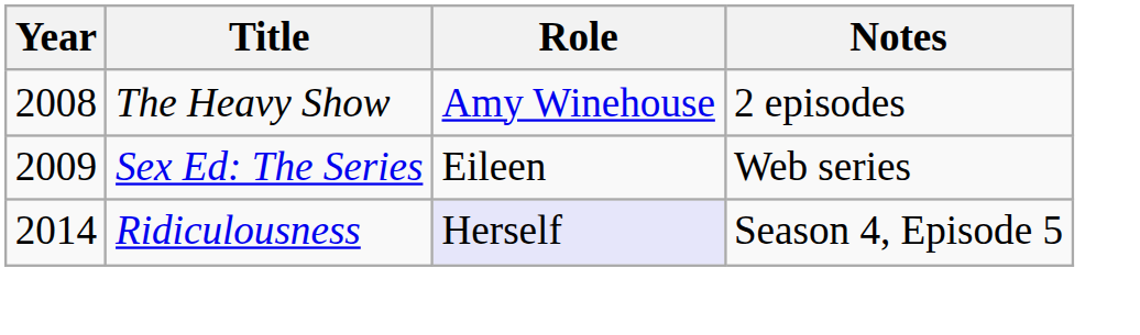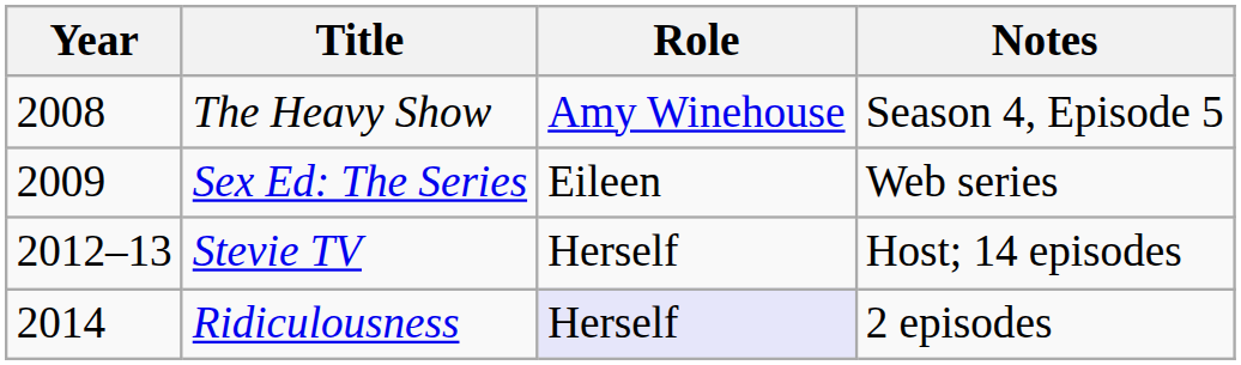 <table class="wikitable sortable">
 <tr>
 <th>Year</th>
 <th>Title</th>
 <th>Role</th>
 <th class="unsortable">Notes</th>
 </tr>
 <tr>
 <td>2008</td>
 <td><em>The Heavy Show</em></td>
 <td><a href='#'>Amy Winehouse</a></td>
-<td>2 episodes</td>
+<td>Season 4, Episode 5</td>
 </tr>
 <tr>
 <td>2009</td>
 <td><em><a href='#'>Sex Ed: The Series</a></em></td>
 <td>Eileen</td>
 <td>Web series</td>
 </tr>
 <tr>
+<td>2012–13</td>
+<td><em><a href='#'>Stevie TV</a></em></td>
+<td>Herself</td>
+<td>Host; 14 episodes</td>
+</tr>
+<tr>
 <td>2014</td>
 <td><em><a href='#'>Ridiculousness</a></em></td>
 <td style="background: lavender;">Herself</td>
-<td>Season 4, Episode 5</td>
+<td>2 episodes</td>
 </tr>
 </table>
